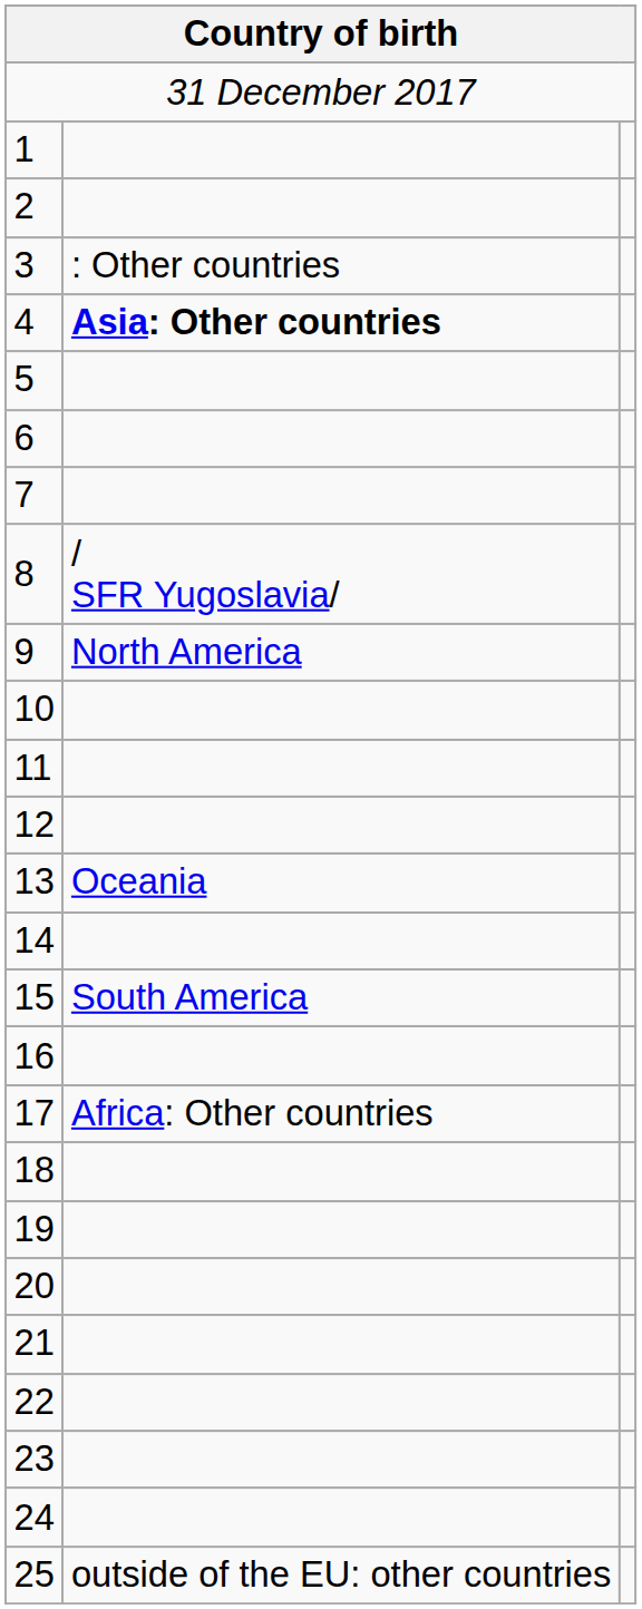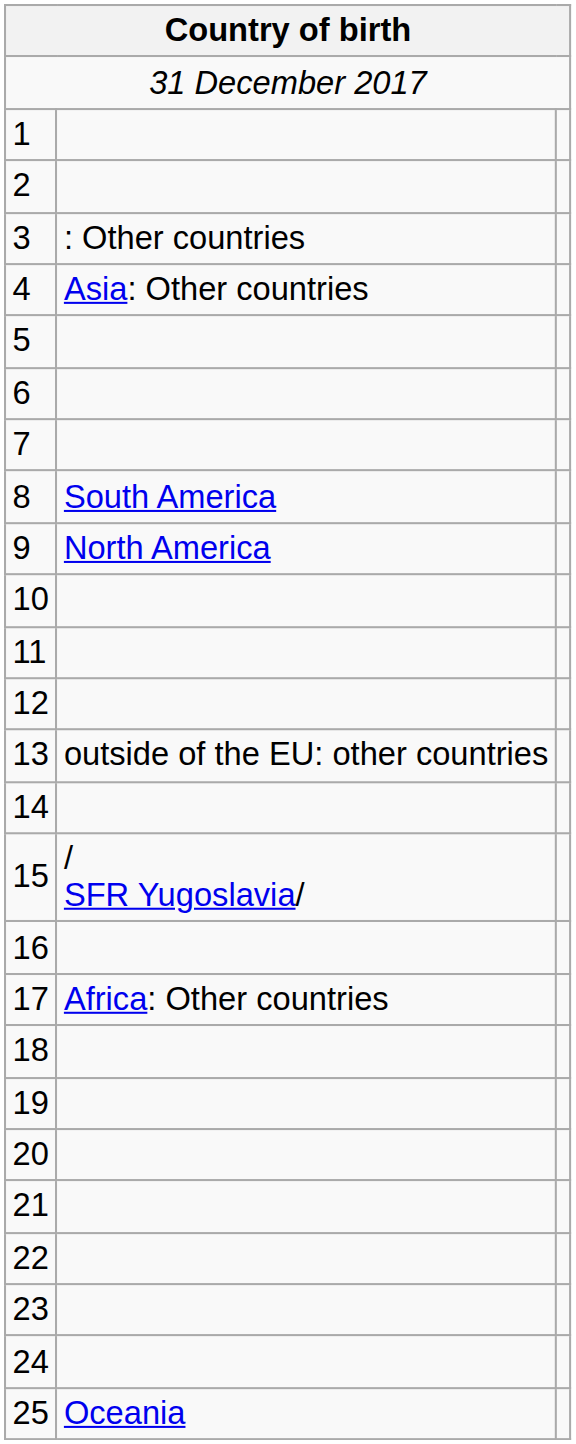 <table class="wikitable collapsible collapsed">
 <tr>
 <th colspan=3>Country of birth</th>
 </tr>
 <tr>
 <td colspan=3 style="text-align:center;"><em>31 December 2017</em></td>
 </tr>
 <tr>
 <td>1</td>
 <td></td>
 <td align=right></td>
 </tr>
 <tr>
 <td>2</td>
 <td></td>
 <td align=right></td>
 </tr>
 <tr>
 <td>3</td>
 <td>: Other countries</td>
 <td align=right></td>
 </tr>
 <tr>
 <td>4</td>
-<td><strong><a href='#'>Asia</a>: Other countries</strong></td>
+<td><a href='#'>Asia</a>: Other countries</td>
 <td align=right></td>
 </tr>
 <tr>
 <td>5</td>
 <td></td>
 <td align=right></td>
 </tr>
 <tr>
 <td>6</td>
 <td></td>
 <td align=right></td>
 </tr>
 <tr>
 <td>7</td>
 <td></td>
 <td align=right></td>
 </tr>
 <tr>
 <td>8</td>
-<td>/<br><a href='#'>SFR Yugoslavia</a>/</td>
+<td><a href='#'>South America</a></td>
 <td align=right></td>
 </tr>
 <tr>
 <td>9</td>
 <td><a href='#'>North America</a></td>
 <td align=right></td>
 </tr>
 <tr>
 <td>10</td>
 <td></td>
 <td align=right></td>
 </tr>
 <tr>
 <td>11</td>
 <td></td>
 <td align=right></td>
 </tr>
 <tr>
 <td>12</td>
 <td></td>
 <td align=right></td>
 </tr>
 <tr>
 <td>13</td>
-<td><a href='#'>Oceania</a></td>
+<td> outside of the EU: other countries</td>
 <td align=right></td>
 </tr>
 <tr>
 <td>14</td>
 <td></td>
 <td align=right></td>
 </tr>
 <tr>
 <td>15</td>
-<td><a href='#'>South America</a></td>
+<td>/<br><a href='#'>SFR Yugoslavia</a>/</td>
 <td align=right></td>
 </tr>
 <tr>
 <td>16</td>
 <td></td>
 <td align=right></td>
 </tr>
 <tr>
 <td>17</td>
 <td><a href='#'>Africa</a>: Other countries</td>
 <td align=right></td>
 </tr>
 <tr>
 <td>18</td>
 <td></td>
 <td align=right></td>
 </tr>
 <tr>
 <td>19</td>
 <td></td>
 <td align=right></td>
 </tr>
 <tr>
 <td>20</td>
 <td></td>
 <td align=right></td>
 </tr>
 <tr>
 <td>21</td>
 <td></td>
 <td align=right></td>
 </tr>
 <tr>
 <td>22</td>
 <td></td>
 <td align=right></td>
 </tr>
 <tr>
 <td>23</td>
 <td></td>
 <td align=right></td>
 </tr>
 <tr>
 <td>24</td>
 <td></td>
 <td align=right></td>
 </tr>
 <tr>
 <td>25</td>
-<td> outside of the EU: other countries</td>
+<td><a href='#'>Oceania</a></td>
 <td align=right></td>
 </tr>
 </table>
